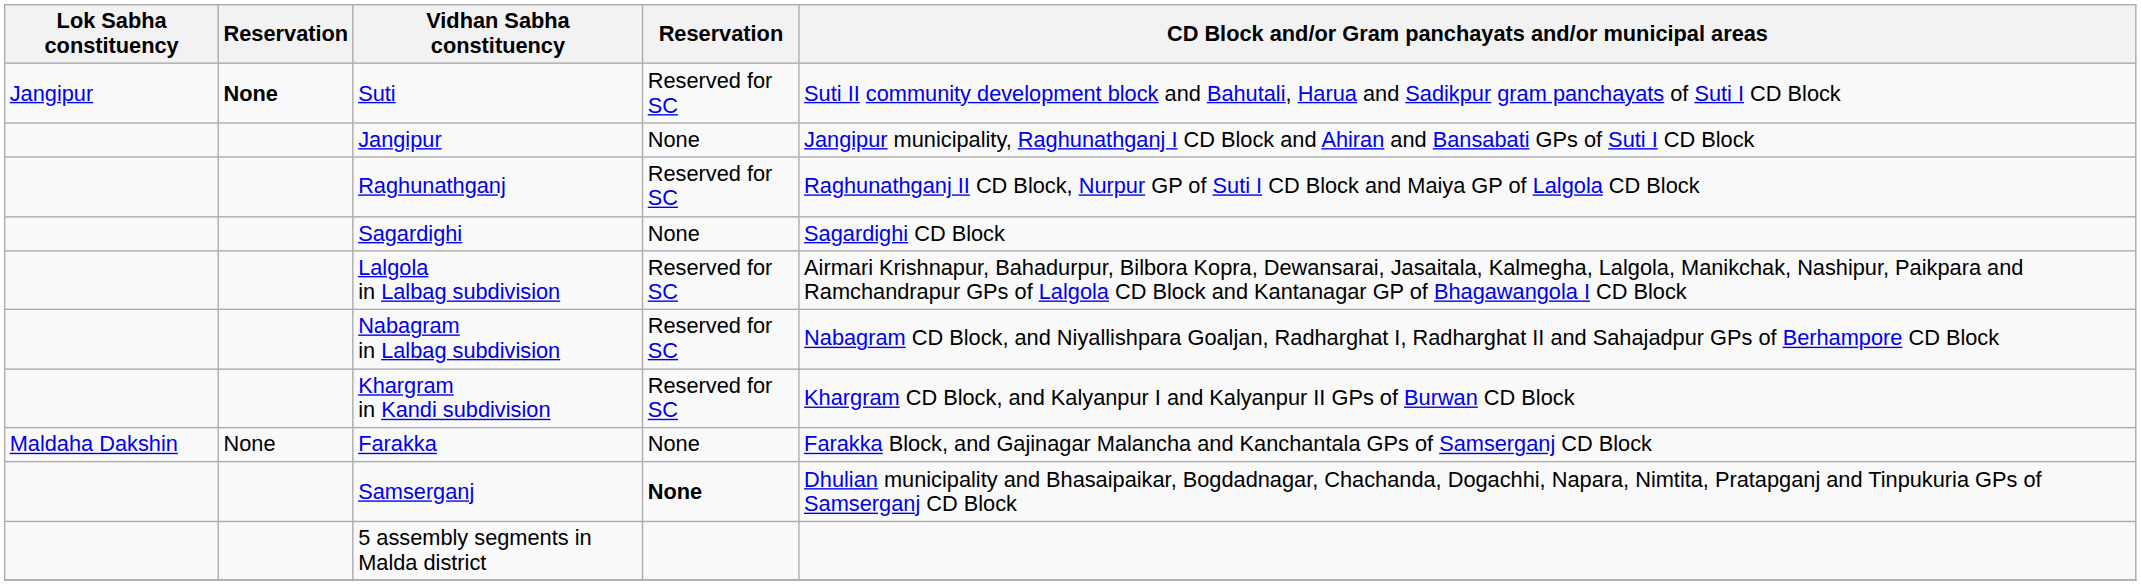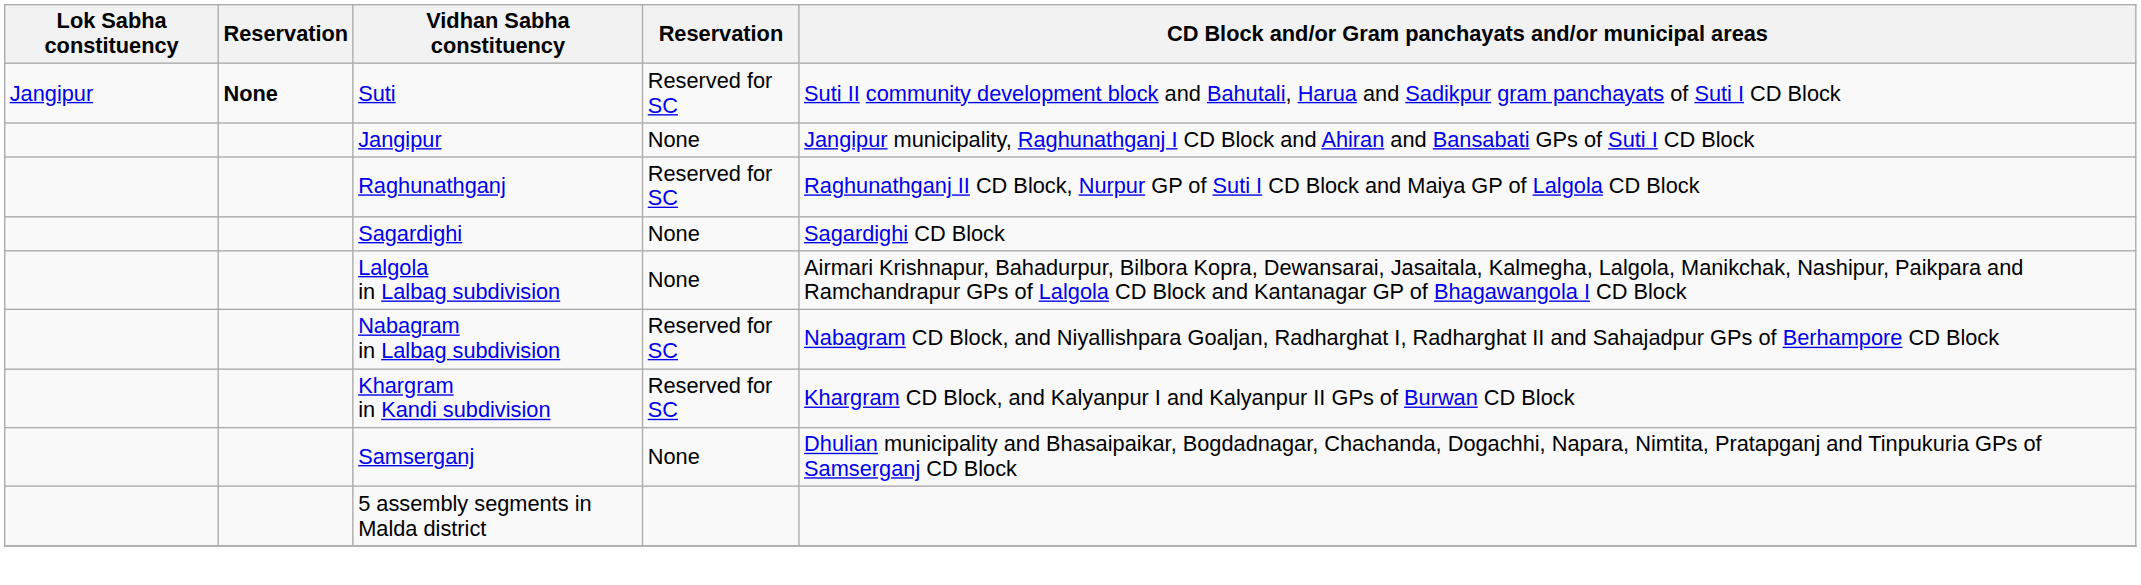 <table class="wikitable sortable">
 <tr>
 <th>Lok Sabha constituency</th>
 <th>Reservation</th>
 <th>Vidhan Sabha constituency</th>
 <th>Reservation</th>
 <th>CD Block and/or Gram panchayats and/or municipal areas</th>
 </tr>
 <tr>
 <td><a href='#'>Jangipur</a></td>
 <td><strong>None</strong></td>
 <td><a href='#'>Suti</a></td>
 <td>Reserved for <a href='#'>SC</a></td>
 <td><a href='#'>Suti II</a> <a href='#'>community development block</a> and <a href='#'>Bahutali</a>, <a href='#'>Harua</a> and <a href='#'>Sadikpur</a> <a href='#'>gram panchayats</a> of <a href='#'>Suti I</a> CD Block</td>
 </tr>
 <tr>
 <td></td>
 <td></td>
 <td><a href='#'>Jangipur</a></td>
 <td>None</td>
 <td><a href='#'>Jangipur</a> municipality, <a href='#'>Raghunathganj I</a> CD Block and <a href='#'>Ahiran</a> and <a href='#'>Bansabati</a> GPs of <a href='#'>Suti I</a> CD Block</td>
 </tr>
 <tr>
 <td></td>
 <td></td>
 <td><a href='#'>Raghunathganj</a></td>
 <td>Reserved for <a href='#'>SC</a></td>
 <td><a href='#'>Raghunathganj II</a> CD Block, <a href='#'>Nurpur</a> GP of <a href='#'>Suti I</a> CD Block and Maiya GP of <a href='#'>Lalgola</a> CD Block</td>
 </tr>
 <tr>
 <td></td>
 <td></td>
 <td><a href='#'>Sagardighi</a></td>
 <td>None</td>
 <td><a href='#'>Sagardighi</a> CD Block</td>
 </tr>
 <tr>
 <td></td>
 <td></td>
 <td><a href='#'>Lalgola</a><br>in <a href='#'>Lalbag subdivision</a></td>
-<td>Reserved for <a href='#'>SC</a></td>
+<td>None</td>
 <td>Airmari Krishnapur, Bahadurpur, Bilbora Kopra, Dewansarai, Jasaitala, Kalmegha, Lalgola, Manikchak, Nashipur, Paikpara and Ramchandrapur GPs of <a href='#'>Lalgola</a> CD Block and Kantanagar GP of <a href='#'>Bhagawangola I</a> CD Block</td>
 </tr>
 <tr>
 <td></td>
 <td></td>
 <td><a href='#'>Nabagram</a><br>in <a href='#'>Lalbag subdivision</a></td>
 <td>Reserved for <a href='#'>SC</a></td>
 <td><a href='#'>Nabagram</a> CD Block, and Niyallishpara Goaljan, Radharghat I, Radharghat II and Sahajadpur GPs of <a href='#'>Berhampore</a> CD Block</td>
 </tr>
 <tr>
 <td></td>
 <td></td>
 <td><a href='#'>Khargram</a><br>in <a href='#'>Kandi subdivision</a></td>
 <td>Reserved for <a href='#'>SC</a></td>
 <td><a href='#'>Khargram</a> CD Block, and Kalyanpur I and Kalyanpur II GPs of <a href='#'>Burwan</a> CD Block</td>
 </tr>
 <tr>
-<td><a href='#'>Maldaha Dakshin</a></td>
-<td>None</td>
-<td><a href='#'>Farakka</a></td>
-<td>None</td>
-<td><a href='#'>Farakka</a> Block, and Gajinagar Malancha and Kanchantala GPs of <a href='#'>Samserganj</a> CD Block</td>
-</tr>
-<tr>
 <td></td>
 <td></td>
 <td><a href='#'>Samserganj</a></td>
-<td><strong>None</strong></td>
+<td>None</td>
 <td><a href='#'>Dhulian</a> municipality and Bhasaipaikar, Bogdadnagar, Chachanda, Dogachhi, Napara, Nimtita, Pratapganj and Tinpukuria GPs of <a href='#'>Samserganj</a> CD Block</td>
 </tr>
 <tr>
 <td></td>
 <td></td>
 <td>5 assembly segments in Malda district</td>
 <td></td>
 <td></td>
 </tr>
 <tr>
 </tr>
 </table>
